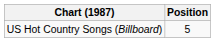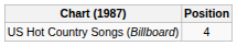 <table class="wikitable">
 <tr>
 <th>Chart (1987)</th>
 <th>Position</th>
 </tr>
 <tr>
 <td>US Hot Country Songs (<em>Billboard</em>)</td>
-<td align="center">5</td>
+<td align="center">4</td>
 </tr>
 </table>
